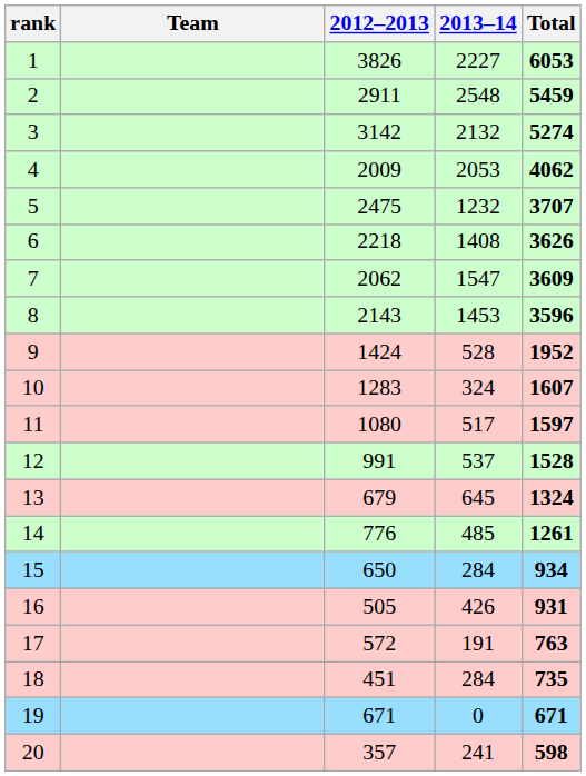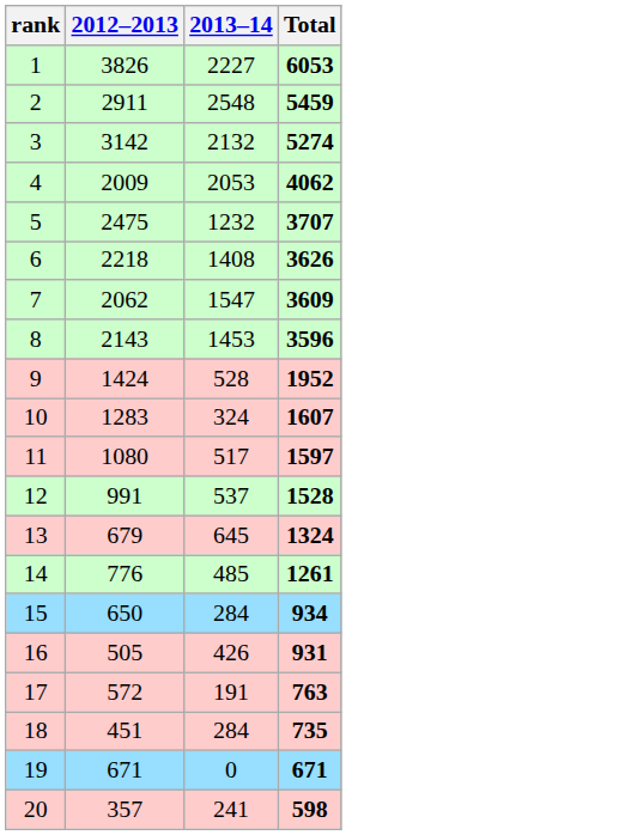 <table class="wikitable sortable" style="font-size:90%; text-align:center ">
 <tr>
 <th>rank</th>
-<th width=165>Team</th>
 <th><a href='#'>2012–2013</a></th>
 <th><a href='#'>2013–14</a></th>
 <th>Total</th>
 </tr>
 <tr style="background: #ccffcc;">
 <td>1</td>
-<td align=left></td>
 <td>3826</td>
 <td>2227</td>
 <td><strong>6053</strong></td>
 </tr>
 <tr style="background: #ccffcc;">
 <td>2</td>
-<td align=left></td>
 <td>2911</td>
 <td>2548</td>
 <td><strong>5459</strong></td>
 </tr>
 <tr style="background: #ccffcc;">
 <td>3</td>
-<td align=left></td>
 <td>3142</td>
 <td>2132</td>
 <td><strong>5274</strong></td>
 </tr>
 <tr style="background: #ccffcc;">
 <td>4</td>
-<td align=left></td>
 <td>2009</td>
 <td>2053</td>
 <td><strong>4062</strong></td>
 </tr>
 <tr style="background: #ccffcc;">
 <td>5</td>
-<td align=left></td>
 <td>2475</td>
 <td>1232</td>
 <td><strong>3707</strong></td>
 </tr>
 <tr style="background: #ccffcc;">
 <td>6</td>
-<td align=left></td>
 <td>2218</td>
 <td>1408</td>
 <td><strong>3626</strong></td>
 </tr>
 <tr style="background: #ccffcc;">
 <td>7</td>
-<td align=left></td>
 <td>2062</td>
 <td>1547</td>
 <td><strong>3609</strong></td>
 </tr>
 <tr style="background: #ccffcc;">
 <td>8</td>
-<td align=left></td>
 <td>2143</td>
 <td>1453</td>
 <td><strong>3596</strong></td>
 </tr>
 <tr style="background: #FFCCCC;">
 <td>9</td>
-<td align=left></td>
 <td>1424</td>
 <td>528</td>
 <td><strong>1952</strong></td>
 </tr>
 <tr style="background: #FFCCCC;">
 <td>10</td>
-<td align=left></td>
 <td>1283</td>
 <td>324</td>
 <td><strong>1607</strong></td>
 </tr>
 <tr style="background: #FFCCCC;">
 <td>11</td>
-<td align=left></td>
 <td>1080</td>
 <td>517</td>
 <td><strong>1597</strong></td>
 </tr>
 <tr style="background: #ccffcc;">
 <td>12</td>
-<td align=left></td>
 <td>991</td>
 <td>537</td>
 <td><strong>1528</strong></td>
 </tr>
 <tr style="background: #FFCCCC;">
 <td>13</td>
-<td align=left></td>
 <td>679</td>
 <td>645</td>
 <td><strong>1324</strong></td>
 </tr>
 <tr style="background: #ccffcc;">
 <td>14</td>
-<td align=left></td>
 <td>776</td>
 <td>485</td>
 <td><strong>1261</strong></td>
 </tr>
 <tr style="background: #97DEFF">
 <td>15</td>
-<td align=left></td>
 <td>650</td>
 <td>284</td>
 <td><strong>934</strong></td>
 </tr>
 <tr style="background: #FFCCCC;">
 <td>16</td>
-<td align=left></td>
 <td>505</td>
 <td>426</td>
 <td><strong>931</strong></td>
 </tr>
 <tr style="background: #FFCCCC;">
 <td>17</td>
-<td align=left></td>
 <td>572</td>
 <td>191</td>
 <td><strong>763</strong></td>
 </tr>
 <tr style="background: #FFCCCC;">
 <td>18</td>
-<td align=left></td>
 <td>451</td>
 <td>284</td>
 <td><strong>735</strong></td>
 </tr>
 <tr style="background: #97DEFF;">
 <td>19</td>
-<td align=left></td>
 <td>671</td>
 <td>0</td>
 <td><strong>671</strong></td>
 </tr>
 <tr style="background: #FFCCCC;">
 <td>20</td>
-<td align=left></td>
 <td>357</td>
 <td>241</td>
 <td><strong>598</strong></td>
 </tr>
 </table>
